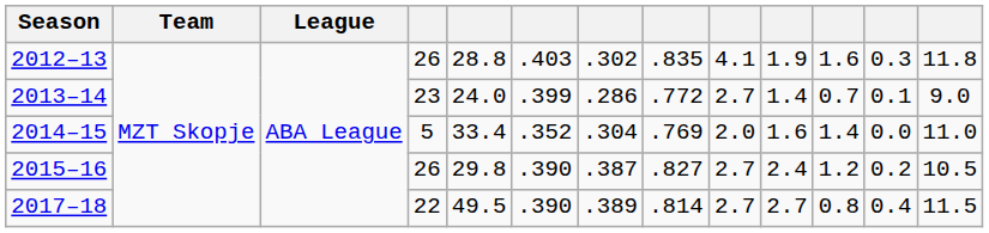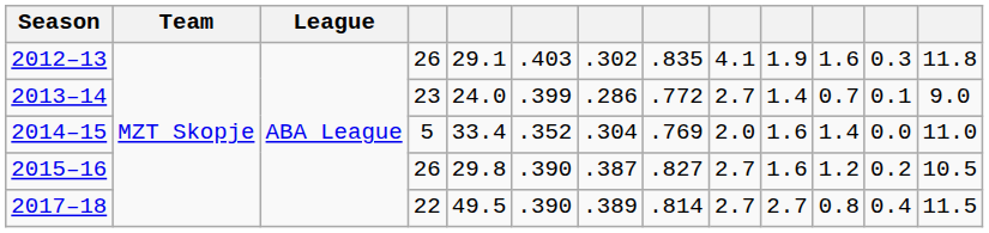 <table class="wikitable sortable" style="font-size:95%; text-align:center;">
 <tr>
 <th>Season</th>
 <th>Team</th>
 <th>League</th>
 <th></th>
 <th></th>
 <th></th>
 <th></th>
 <th></th>
 <th></th>
 <th></th>
 <th></th>
 <th></th>
 <th></th>
 </tr>
 <tr>
 <td><a href='#'>2012–13</a></td>
 <td rowspan="5"><a href='#'>MZT Skopje</a></td>
 <td rowspan="5"><a href='#'>ABA League</a></td>
 <td>26</td>
-<td>28.8</td>
+<td>29.1</td>
 <td>.403</td>
 <td>.302</td>
 <td>.835</td>
 <td>4.1</td>
 <td>1.9</td>
 <td>1.6</td>
 <td>0.3</td>
 <td>11.8</td>
 </tr>
 <tr>
 <td><a href='#'>2013–14</a></td>
 <td>23</td>
 <td>24.0</td>
 <td>.399</td>
 <td>.286</td>
 <td>.772</td>
 <td>2.7</td>
 <td>1.4</td>
 <td>0.7</td>
 <td>0.1</td>
 <td>9.0</td>
 </tr>
 <tr>
 <td><a href='#'>2014–15</a></td>
 <td>5</td>
 <td>33.4</td>
 <td>.352</td>
 <td>.304</td>
 <td>.769</td>
 <td>2.0</td>
 <td>1.6</td>
 <td>1.4</td>
 <td>0.0</td>
 <td>11.0</td>
 </tr>
 <tr>
 <td><a href='#'>2015–16</a></td>
 <td>26</td>
 <td>29.8</td>
 <td>.390</td>
 <td>.387</td>
 <td>.827</td>
 <td>2.7</td>
-<td>2.4</td>
+<td>1.6</td>
 <td>1.2</td>
 <td>0.2</td>
 <td>10.5</td>
 </tr>
 <tr>
 <td><a href='#'>2017–18</a></td>
 <td>22</td>
 <td>49.5</td>
 <td>.390</td>
 <td>.389</td>
 <td>.814</td>
 <td>2.7</td>
 <td>2.7</td>
 <td>0.8</td>
 <td>0.4</td>
 <td>11.5</td>
 </tr>
 </table>
